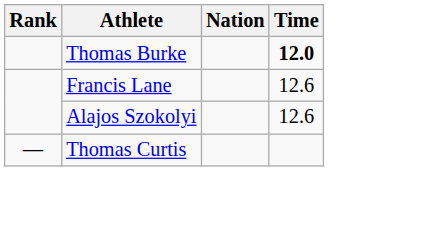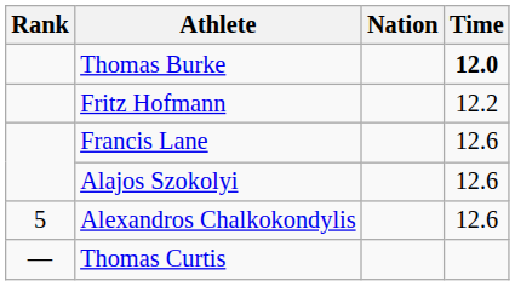 <table class="wikitable sortable" style="text-align:center">
 <tr>
 <th>Rank</th>
 <th>Athlete</th>
 <th>Nation</th>
 <th>Time</th>
 </tr>
 <tr>
 <td></td>
 <td align=left><a href='#'>Thomas Burke</a></td>
 <td align=left></td>
 <td><strong>12.0</strong></td>
 </tr>
 <tr>
+<td></td>
+<td align=left><a href='#'>Fritz Hofmann</a></td>
+<td align=left></td>
+<td>12.2</td>
+</tr>
+<tr>
 <td rowspan=2></td>
 <td align=left><a href='#'>Francis Lane</a></td>
 <td align=left></td>
 <td>12.6</td>
 </tr>
 <tr>
 <td align=left><a href='#'>Alajos Szokolyi</a></td>
 <td align=left></td>
 <td>12.6</td>
 </tr>
 <tr>
+<td>5</td>
+<td align=left><a href='#'>Alexandros Chalkokondylis</a></td>
+<td align=left></td>
+<td>12.6</td>
+</tr>
+<tr>
 <td data-sort-value=6>—</td>
 <td align=left><a href='#'>Thomas Curtis</a></td>
 <td align=left></td>
 <td data-sort-value=99.9></td>
 </tr>
 </table>
